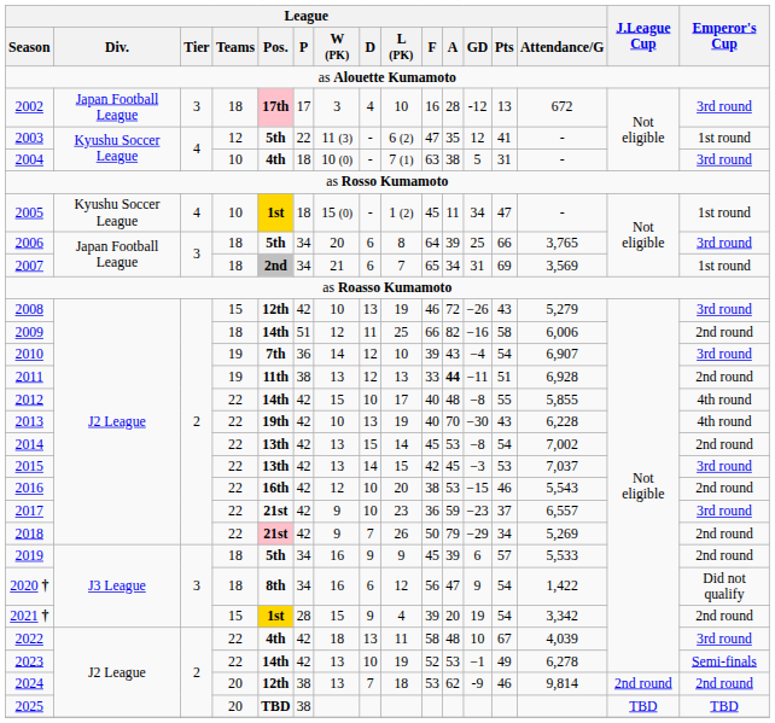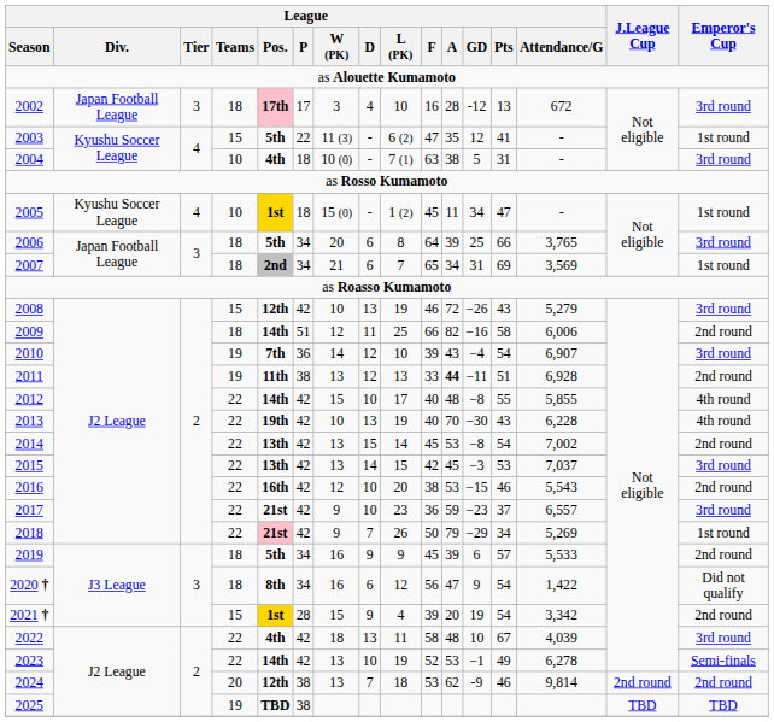 <table class="wikitable" style="text-align:center;">
 <tr>
 <th colspan="14">League</th>
 <th rowspan="2"><a href='#'>J.League<br>Cup</a></th>
 <th rowspan="2"><a href='#'>Emperor's<br>Cup</a></th>
 </tr>
 <tr>
 <th>Season</th>
 <th>Div.</th>
 <th>Tier</th>
 <th>Teams</th>
 <th>Pos.</th>
 <th>P</th>
 <th>W <small>(PK)</small></th>
 <th>D</th>
 <th>L <small>(PK)</small></th>
 <th>F</th>
 <th>A</th>
 <th>GD</th>
 <th>Pts</th>
 <th>Attendance/G</th>
 </tr>
 <tr>
 <td colspan="16">as <strong>Alouette Kumamoto</strong></td>
 </tr>
 <tr>
 <td><a href='#'>2002</a></td>
 <td><a href='#'>Japan Football League</a></td>
 <td>3</td>
 <td>18</td>
 <td bgcolor=pink><strong>17th</strong></td>
 <td>17</td>
 <td>3</td>
 <td>4</td>
 <td>10</td>
 <td>16</td>
 <td>28</td>
 <td>-12</td>
 <td>13</td>
 <td>672</td>
 <td rowspan="3">Not eligible</td>
 <td><a href='#'>3rd round</a></td>
 </tr>
 <tr>
 <td><a href='#'>2003</a></td>
 <td rowspan="2"><a href='#'>Kyushu Soccer League</a></td>
 <td rowspan="2">4</td>
-<td>12</td>
+<td>15</td>
 <td><strong>5th</strong></td>
 <td>22</td>
 <td>11 <small>(3)</small></td>
 <td>-</td>
 <td>6 <small>(2)</small></td>
 <td>47</td>
 <td>35</td>
 <td>12</td>
 <td>41</td>
 <td>-</td>
 <td>1st round</td>
 </tr>
 <tr>
 <td><a href='#'>2004</a></td>
 <td>10</td>
 <td><strong>4th</strong></td>
 <td>18</td>
 <td>10 <small>(0)</small></td>
 <td>-</td>
 <td>7 <small>(1)</small></td>
 <td>63</td>
 <td>38</td>
 <td>5</td>
 <td>31</td>
 <td>-</td>
 <td><a href='#'>3rd round</a></td>
 </tr>
 <tr>
 <td colspan="16">as <strong>Rosso Kumamoto</strong></td>
 </tr>
 <tr>
 <td><a href='#'>2005</a></td>
 <td>Kyushu Soccer League</td>
 <td>4</td>
 <td>10</td>
 <td bgcolor="gold"><strong>1st</strong></td>
 <td>18</td>
 <td>15 <small>(0)</small></td>
 <td>-</td>
 <td>1 <small>(2)</small></td>
 <td>45</td>
 <td>11</td>
 <td>34</td>
 <td>47</td>
 <td>-</td>
 <td rowspan="3">Not eligible</td>
 <td>1st round</td>
 </tr>
 <tr>
 <td><a href='#'>2006</a></td>
 <td rowspan="2">Japan Football League</td>
 <td rowspan="2">3</td>
 <td>18</td>
 <td><strong>5th</strong></td>
 <td>34</td>
 <td>20</td>
 <td>6</td>
 <td>8</td>
 <td>64</td>
 <td>39</td>
 <td>25</td>
 <td>66</td>
 <td>3,765</td>
 <td><a href='#'>3rd round</a></td>
 </tr>
 <tr>
 <td><a href='#'>2007</a></td>
 <td>18</td>
 <td bgcolor=silver><strong>2nd</strong></td>
 <td>34</td>
 <td>21</td>
 <td>6</td>
 <td>7</td>
 <td>65</td>
 <td>34</td>
 <td>31</td>
 <td>69</td>
 <td>3,569</td>
 <td>1st round</td>
 </tr>
 <tr>
 <td colspan="16">as <strong>Roasso Kumamoto</strong></td>
 </tr>
 <tr>
 <td><a href='#'>2008</a></td>
 <td rowspan="11"><a href='#'>J2 League</a></td>
 <td rowspan="11">2</td>
 <td>15</td>
 <td><strong>12th</strong></td>
 <td>42</td>
 <td>10</td>
 <td>13</td>
 <td>19</td>
 <td>46</td>
 <td>72</td>
 <td>−26</td>
 <td>43</td>
 <td>5,279</td>
 <td rowspan="16">Not eligible</td>
 <td><a href='#'>3rd round</a></td>
 </tr>
 <tr>
 <td><a href='#'>2009</a></td>
 <td>18</td>
 <td><strong>14th</strong></td>
 <td>51</td>
 <td>12</td>
 <td>11</td>
 <td>25</td>
 <td>66</td>
 <td>82</td>
 <td>−16</td>
 <td>58</td>
 <td>6,006</td>
 <td>2nd round</td>
 </tr>
 <tr>
 <td><a href='#'>2010</a></td>
 <td>19</td>
 <td><strong>7th</strong></td>
 <td>36</td>
 <td>14</td>
 <td>12</td>
 <td>10</td>
 <td>39</td>
 <td>43</td>
 <td>−4</td>
 <td>54</td>
 <td>6,907</td>
 <td><a href='#'>3rd round</a></td>
 </tr>
 <tr>
 <td><a href='#'>2011</a></td>
 <td>19</td>
 <td><strong>11th</strong></td>
 <td>38</td>
 <td>13</td>
 <td>12</td>
 <td>13</td>
 <td>33</td>
 <td><strong>44</strong></td>
 <td>−11</td>
 <td>51</td>
 <td>6,928</td>
 <td>2nd round</td>
 </tr>
 <tr>
 <td><a href='#'>2012</a></td>
 <td>22</td>
 <td><strong>14th</strong></td>
 <td>42</td>
 <td>15</td>
 <td>10</td>
 <td>17</td>
 <td>40</td>
 <td>48</td>
 <td>−8</td>
 <td>55</td>
 <td>5,855</td>
 <td>4th round</td>
 </tr>
 <tr>
 <td><a href='#'>2013</a></td>
 <td>22</td>
 <td><strong>19th</strong></td>
 <td>42</td>
 <td>10</td>
 <td>13</td>
 <td>19</td>
 <td>40</td>
 <td>70</td>
 <td>−30</td>
 <td>43</td>
 <td>6,228</td>
 <td>4th round</td>
 </tr>
 <tr>
 <td><a href='#'>2014</a></td>
 <td>22</td>
 <td><strong>13th</strong></td>
 <td>42</td>
 <td>13</td>
 <td>15</td>
 <td>14</td>
 <td>45</td>
 <td>53</td>
 <td>−8</td>
 <td>54</td>
 <td>7,002</td>
 <td>2nd round</td>
 </tr>
 <tr>
 <td><a href='#'>2015</a></td>
 <td>22</td>
 <td><strong>13th</strong></td>
 <td>42</td>
 <td>13</td>
 <td>14</td>
 <td>15</td>
 <td>42</td>
 <td>45</td>
 <td>−3</td>
 <td>53</td>
 <td>7,037</td>
 <td><a href='#'>3rd round</a></td>
 </tr>
 <tr>
 <td><a href='#'>2016</a></td>
 <td>22</td>
 <td><strong>16th</strong></td>
 <td>42</td>
 <td>12</td>
 <td>10</td>
 <td>20</td>
 <td>38</td>
 <td>53</td>
 <td>−15</td>
 <td>46</td>
 <td>5,543</td>
 <td>2nd round</td>
 </tr>
 <tr>
 <td><a href='#'>2017</a></td>
 <td>22</td>
 <td><strong>21st</strong></td>
 <td>42</td>
 <td>9</td>
 <td>10</td>
 <td>23</td>
 <td>36</td>
 <td>59</td>
 <td>−23</td>
 <td>37</td>
 <td>6,557</td>
 <td><a href='#'>3rd round</a></td>
 </tr>
 <tr>
 <td><a href='#'>2018</a></td>
 <td>22</td>
 <td bgcolor=pink><strong>21st</strong></td>
 <td>42</td>
 <td>9</td>
 <td>7</td>
 <td>26</td>
 <td>50</td>
 <td>79</td>
 <td>−29</td>
 <td>34</td>
 <td>5,269</td>
-<td>2nd round</td>
+<td>1st round</td>
 </tr>
 <tr>
 <td><a href='#'>2019</a></td>
 <td rowspan="3"><a href='#'>J3 League</a></td>
 <td rowspan="3">3</td>
 <td>18</td>
 <td><strong>5th</strong></td>
 <td>34</td>
 <td>16</td>
 <td>9</td>
 <td>9</td>
 <td>45</td>
 <td>39</td>
 <td>6</td>
 <td>57</td>
 <td>5,533</td>
 <td>2nd round</td>
 </tr>
 <tr>
 <td><a href='#'>2020</a> <strong>†</strong></td>
 <td>18</td>
 <td><strong>8th</strong></td>
 <td>34</td>
 <td>16</td>
 <td>6</td>
 <td>12</td>
 <td>56</td>
 <td>47</td>
 <td>9</td>
 <td>54</td>
 <td>1,422</td>
 <td>Did not qualify</td>
 </tr>
 <tr>
 <td><a href='#'>2021</a> <strong>†</strong></td>
 <td>15</td>
 <td bgcolor=gold><strong>1st</strong></td>
 <td>28</td>
 <td>15</td>
 <td>9</td>
 <td>4</td>
 <td>39</td>
 <td>20</td>
 <td>19</td>
 <td>54</td>
 <td>3,342</td>
 <td>2nd round</td>
 </tr>
 <tr>
 <td><a href='#'>2022</a></td>
 <td rowspan="4">J2 League</td>
 <td rowspan="4">2</td>
 <td>22</td>
 <td><strong>4th</strong></td>
 <td>42</td>
 <td>18</td>
 <td>13</td>
 <td>11</td>
 <td>58</td>
 <td>48</td>
 <td>10</td>
 <td>67</td>
 <td>4,039</td>
 <td><a href='#'>3rd round</a></td>
 </tr>
 <tr>
 <td><a href='#'>2023</a></td>
 <td>22</td>
 <td><strong>14th</strong></td>
 <td>42</td>
 <td>13</td>
 <td>10</td>
 <td>19</td>
 <td>52</td>
 <td>53</td>
 <td>−1</td>
 <td>49</td>
 <td>6,278</td>
 <td><a href='#'>Semi-finals</a></td>
 </tr>
 <tr>
 <td><a href='#'>2024</a></td>
 <td>20</td>
 <td><strong>12th</strong></td>
 <td>38</td>
 <td>13</td>
 <td>7</td>
 <td>18</td>
 <td>53</td>
 <td>62</td>
 <td>-9</td>
 <td>46</td>
 <td>9,814</td>
 <td><a href='#'>2nd round</a></td>
 <td><a href='#'>2nd round</a></td>
 </tr>
 <tr>
 <td><a href='#'>2025</a></td>
-<td>20</td>
+<td>19</td>
 <td><strong>TBD</strong></td>
 <td>38</td>
 <td></td>
 <td></td>
 <td></td>
 <td></td>
 <td></td>
 <td></td>
 <td></td>
 <td></td>
 <td><a href='#'>TBD</a></td>
 <td><a href='#'>TBD</a></td>
 </tr>
 <tr>
 </tr>
 </table>
